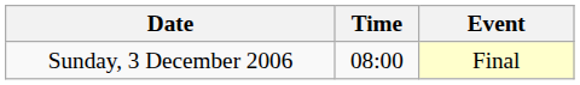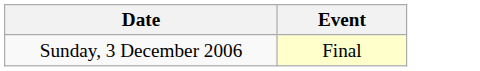 <table class = "wikitable" style="text-align:center;">
 <tr>
 <th width=220>Date</th>
-<th width=50>Time</th>
 <th width=100>Event</th>
 </tr>
 <tr>
 <td>Sunday, 3 December 2006</td>
-<td>08:00</td>
 <td bgcolor=ffffcc>Final</td>
 </tr>
 </table>
